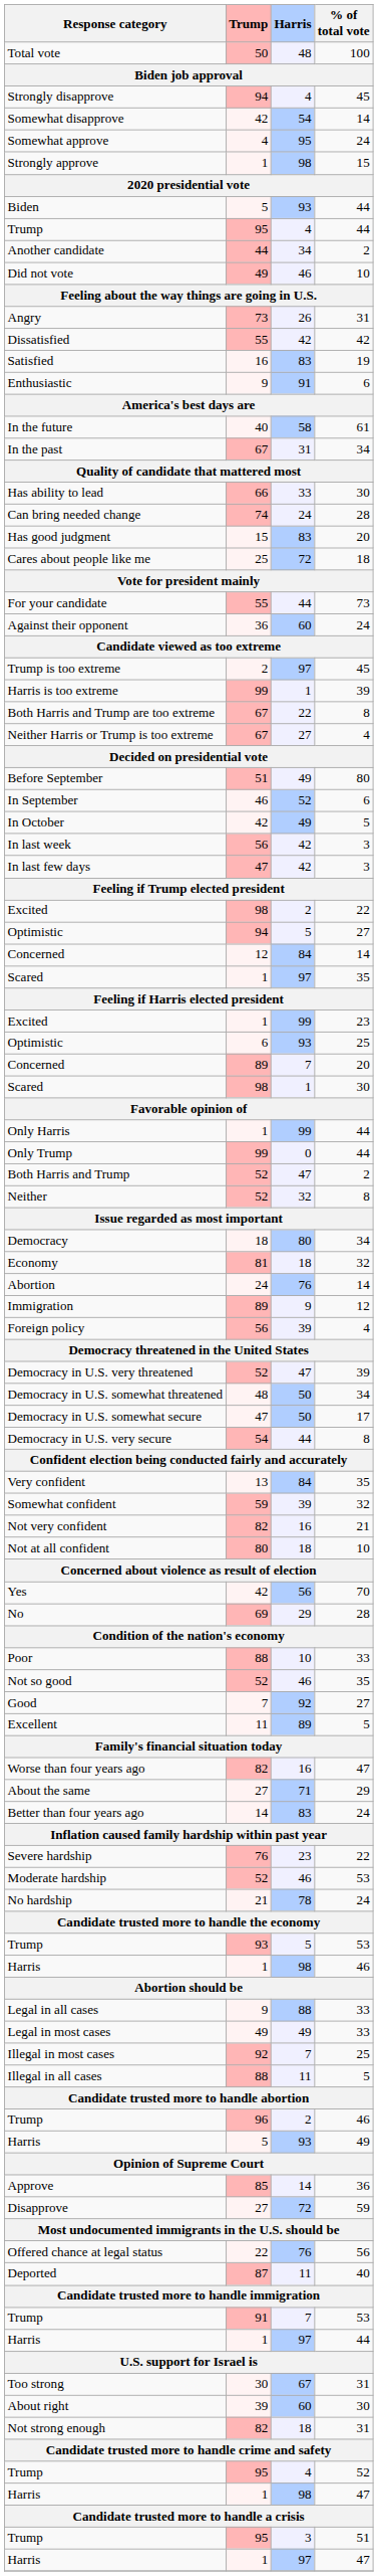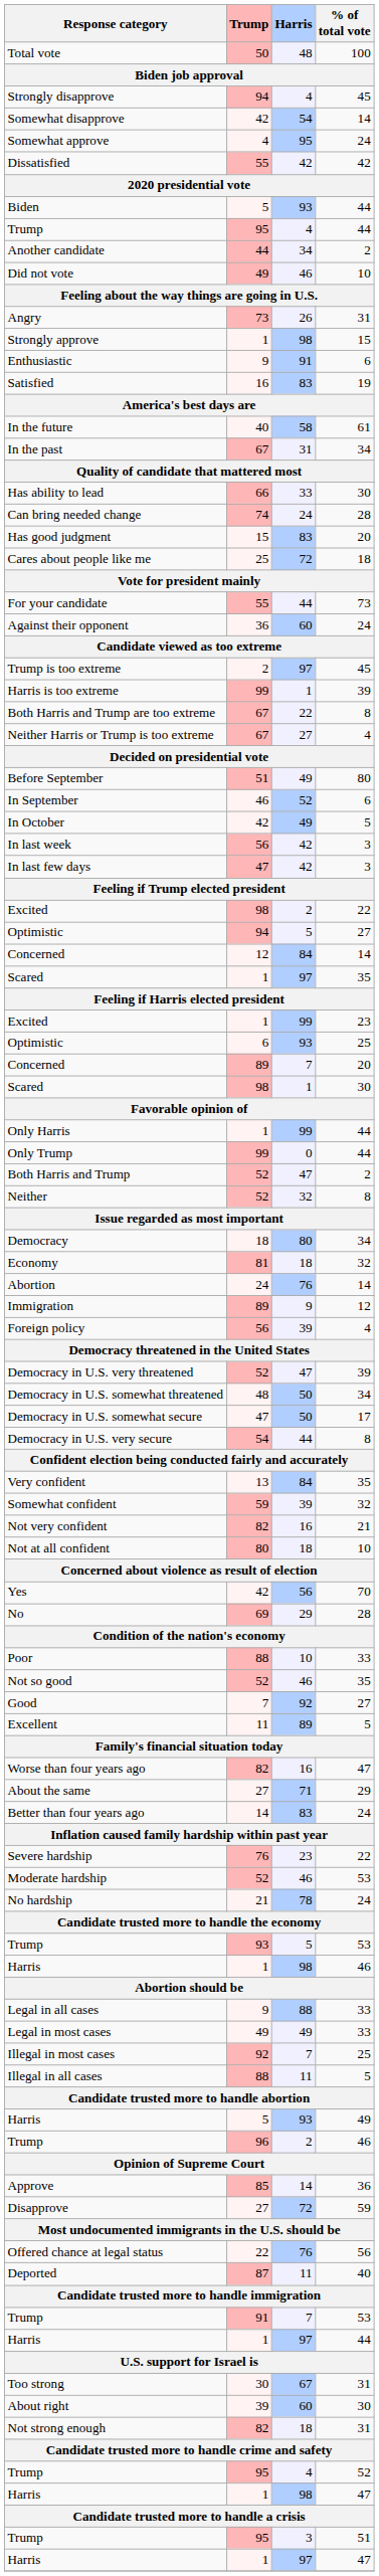 <table class="wikitable mw-collapsible sortable" style="font-size:90%; line-height:1.2">
 <tr>
 <th>Response category</th>
 <th style="background-color:#FFB6B6">Trump</th>
 <th style="color:black;background-color:#B0CEFF">Harris</th>
 <th>% of<br>total vote</th>
 </tr>
 <tr>
 <td>Total vote</td>
 <td style="text-align:right; background:#ffb6b6;">50</td>
 <td style="text-align:right; background:#f0f0ff;">48</td>
 <td style="text-align:right;">100</td>
 </tr>
 <tr>
 <th colspan="4">Biden job approval</th>
 </tr>
 <tr>
 <td>Strongly disapprove</td>
 <td style="text-align:right; background:#ffb6b6;">94</td>
 <td style="text-align:right; background:#f0f0ff;">4</td>
 <td style="text-align:right;">45</td>
 </tr>
 <tr>
 <td>Somewhat disapprove</td>
 <td style="text-align:right; background:#fff3f3;">42</td>
 <td style="text-align:right; background:#b0ceff;">54</td>
 <td style="text-align:right;">14</td>
 </tr>
 <tr>
 <td>Somewhat approve</td>
 <td style="text-align:right; background:#fff3f3;">4</td>
 <td style="text-align:right; background:#b0ceff;">95</td>
 <td style="text-align:right;">24</td>
 </tr>
 <tr>
-<td>Strongly approve</td>
-<td style="text-align:right; background:#fff3f3;">1</td>
-<td style="text-align:right; background:#b0ceff;">98</td>
-<td style="text-align:right;">15</td>
+<td>Dissatisfied</td>
+<td style="text-align:right; background:#ffb6b6;">55</td>
+<td style="text-align:right; background:#f0f0ff;">42</td>
+<td style="text-align:right;">42</td>
 </tr>
 <tr>
 <th colspan="4">2020 presidential vote</th>
 </tr>
 <tr>
 <td>Biden</td>
 <td style="text-align:right; background:#fff3f3;">5</td>
 <td style="text-align:right; background:#b0ceff;">93</td>
 <td style="text-align:right;">44</td>
 </tr>
 <tr>
 <td>Trump</td>
 <td style="text-align:right; background:#ffb6b6;">95</td>
 <td style="text-align:right; background:#f0f0ff;">4</td>
 <td style="text-align:right;">44</td>
 </tr>
 <tr>
 <td>Another candidate</td>
 <td style="text-align:right; background:#ffb6b6;">44</td>
 <td style="text-align:right; background:#f0f0ff;">34</td>
 <td style="text-align:right;">2</td>
 </tr>
 <tr>
 <td>Did not vote</td>
 <td style="text-align:right; background:#ffb6b6;">49</td>
 <td style="text-align:right; background:#f0f0ff;">46</td>
 <td style="text-align:right;">10</td>
 </tr>
 <tr>
 <th colspan="4">Feeling about the way things are going in U.S.</th>
 </tr>
 <tr>
 <td>Angry</td>
 <td style="text-align:right; background:#ffb6b6;">73</td>
 <td style="text-align:right; background:#f0f0ff;">26</td>
 <td style="text-align:right;">31</td>
 </tr>
 <tr>
-<td>Dissatisfied</td>
-<td style="text-align:right; background:#ffb6b6;">55</td>
-<td style="text-align:right; background:#f0f0ff;">42</td>
-<td style="text-align:right;">42</td>
+<td>Strongly approve</td>
+<td style="text-align:right; background:#fff3f3;">1</td>
+<td style="text-align:right; background:#b0ceff;">98</td>
+<td style="text-align:right;">15</td>
+</tr>
+<tr>
+<td>Enthusiastic</td>
+<td style="text-align:right; background:#fff3f3;">9</td>
+<td style="text-align:right; background:#b0ceff;">91</td>
+<td style="text-align:right;">6</td>
 </tr>
 <tr>
 <td>Satisfied</td>
 <td style="text-align:right; background:#fff3f3;">16</td>
 <td style="text-align:right; background:#b0ceff;">83</td>
 <td style="text-align:right;">19</td>
-</tr>
-<tr>
-<td>Enthusiastic</td>
-<td style="text-align:right; background:#fff3f3;">9</td>
-<td style="text-align:right; background:#b0ceff;">91</td>
-<td style="text-align:right;">6</td>
 </tr>
 <tr>
 <th colspan="4">America's best days are</th>
 </tr>
 <tr>
 <td>In the future</td>
 <td style="text-align:right; background:#fff3f3;">40</td>
 <td style="text-align:right; background:#b0ceff;">58</td>
 <td style="text-align:right;">61</td>
 </tr>
 <tr>
 <td>In the past</td>
 <td style="text-align:right; background:#ffb6b6;">67</td>
 <td style="text-align:right; background:#f0f0ff;">31</td>
 <td style="text-align:right;">34</td>
 </tr>
 <tr>
 <th colspan="4">Quality of candidate that mattered most</th>
 </tr>
 <tr>
 <td>Has ability to lead</td>
 <td style="text-align:right; background:#ffb6b6;">66</td>
 <td style="text-align:right; background:#f0f0ff;">33</td>
 <td style="text-align:right;">30</td>
 </tr>
 <tr>
 <td>Can bring needed change</td>
 <td style="text-align:right; background:#ffb6b6;">74</td>
 <td style="text-align:right; background:#f0f0ff;">24</td>
 <td style="text-align:right;">28</td>
 </tr>
 <tr>
 <td>Has good judgment</td>
 <td style="text-align:right; background:#fff3f3;">15</td>
 <td style="text-align:right; background:#b0ceff;">83</td>
 <td style="text-align:right;">20</td>
 </tr>
 <tr>
 <td>Cares about people like me</td>
 <td style="text-align:right; background:#fff3f3;">25</td>
 <td style="text-align:right; background:#b0ceff;">72</td>
 <td style="text-align:right;">18</td>
 </tr>
 <tr>
 <th colspan="4">Vote for president mainly</th>
 </tr>
 <tr>
 <td>For your candidate</td>
 <td style="text-align:right; background:#ffb6b6;">55</td>
 <td style="text-align:right; background:#f0f0ff;">44</td>
 <td style="text-align:right;">73</td>
 </tr>
 <tr>
 <td>Against their opponent</td>
 <td style="text-align:right; background:#fff3f3;">36</td>
 <td style="text-align:right; background:#b0ceff;">60</td>
 <td style="text-align:right;">24</td>
 </tr>
 <tr>
 <th colspan="4">Candidate viewed as too extreme</th>
 </tr>
 <tr>
 <td>Trump is too extreme</td>
 <td style="text-align:right; background:#fff3f3;">2</td>
 <td style="text-align:right; background:#b0ceff;">97</td>
 <td style="text-align:right;">45</td>
 </tr>
 <tr>
 <td>Harris is too extreme</td>
 <td style="text-align:right; background:#ffb6b6;">99</td>
 <td style="text-align:right; background:#f0f0ff;">1</td>
 <td style="text-align:right;">39</td>
 </tr>
 <tr>
 <td>Both Harris and Trump are too extreme</td>
 <td style="text-align:right; background:#ffb6b6;">67</td>
 <td style="text-align:right; background:#f0f0ff;">22</td>
 <td style="text-align:right;">8</td>
 </tr>
 <tr>
 <td>Neither Harris or Trump is too extreme</td>
 <td style="text-align:right; background:#ffb6b6;">67</td>
 <td style="text-align:right; background:#f0f0ff;">27</td>
 <td style="text-align:right;">4</td>
 </tr>
 <tr>
 <th colspan="4">Decided on presidential vote</th>
 </tr>
 <tr>
 <td>Before September</td>
 <td style="text-align:right; background:#ffb6b6;">51</td>
 <td style="text-align:right; background:#f0f0ff;">49</td>
 <td style="text-align:right;">80</td>
 </tr>
 <tr>
 <td>In September</td>
 <td style="text-align:right; background:#fff3f3;">46</td>
 <td style="text-align:right; background:#b0ceff;">52</td>
 <td style="text-align:right;">6</td>
 </tr>
 <tr>
 <td>In October</td>
 <td style="text-align:right; background:#fff3f3;">42</td>
 <td style="text-align:right; background:#b0ceff;">49</td>
 <td style="text-align:right;">5</td>
 </tr>
 <tr>
 <td>In last week</td>
 <td style="text-align:right; background:#ffb6b6;">56</td>
 <td style="text-align:right; background:#f0f0ff;">42</td>
 <td style="text-align:right;">3</td>
 </tr>
 <tr>
 <td>In last few days</td>
 <td style="text-align:right; background:#ffb6b6;">47</td>
 <td style="text-align:right; background:#f0f0ff;">42</td>
 <td style="text-align:right;">3</td>
 </tr>
 <tr>
 <th colspan="4">Feeling if Trump elected president</th>
 </tr>
 <tr>
 <td>Excited</td>
 <td style="text-align:right; background:#ffb6b6;">98</td>
 <td style="text-align:right; background:#f0f0ff;">2</td>
 <td style="text-align:right;">22</td>
 </tr>
 <tr>
 <td>Optimistic</td>
 <td style="text-align:right; background:#ffb6b6;">94</td>
 <td style="text-align:right; background:#f0f0ff;">5</td>
 <td style="text-align:right;">27</td>
 </tr>
 <tr>
 <td>Concerned</td>
 <td style="text-align:right; background:#fff3f3;">12</td>
 <td style="text-align:right; background:#b0ceff;">84</td>
 <td style="text-align:right;">14</td>
 </tr>
 <tr>
 <td>Scared</td>
 <td style="text-align:right; background:#fff3f3;">1</td>
 <td style="text-align:right; background:#b0ceff;">97</td>
 <td style="text-align:right;">35</td>
 </tr>
 <tr>
 <th colspan="4">Feeling if Harris elected president</th>
 </tr>
 <tr>
 <td>Excited</td>
 <td style="text-align:right; background:#fff3f3;">1</td>
 <td style="text-align:right; background:#b0ceff;">99</td>
 <td style="text-align:right;">23</td>
 </tr>
 <tr>
 <td>Optimistic</td>
 <td style="text-align:right; background:#fff3f3;">6</td>
 <td style="text-align:right; background:#b0ceff;">93</td>
 <td style="text-align:right;">25</td>
 </tr>
 <tr>
 <td>Concerned</td>
 <td style="text-align:right; background:#ffb6b6;">89</td>
 <td style="text-align:right; background:#f0f0ff;">7</td>
 <td style="text-align:right;">20</td>
 </tr>
 <tr>
 <td>Scared</td>
 <td style="text-align:right; background:#ffb6b6;">98</td>
 <td style="text-align:right; background:#f0f0ff;">1</td>
 <td style="text-align:right;">30</td>
 </tr>
 <tr>
 <th colspan="4">Favorable opinion of</th>
 </tr>
 <tr>
 <td>Only Harris</td>
 <td style="text-align:right; background:#fff3f3;">1</td>
 <td style="text-align:right; background:#b0ceff;">99</td>
 <td style="text-align:right;">44</td>
 </tr>
 <tr>
 <td>Only Trump</td>
 <td style="text-align:right; background:#ffb6b6;">99</td>
 <td style="text-align:right; background:#f0f0ff;">0</td>
 <td style="text-align:right;">44</td>
 </tr>
 <tr>
 <td>Both Harris and Trump</td>
 <td style="text-align:right; background:#ffb6b6;">52</td>
 <td style="text-align:right; background:#f0f0ff;">47</td>
 <td style="text-align:right;">2</td>
 </tr>
 <tr>
 <td>Neither</td>
 <td style="text-align:right; background:#ffb6b6;">52</td>
 <td style="text-align:right; background:#f0f0ff;">32</td>
 <td style="text-align:right;">8</td>
 </tr>
 <tr>
 <th colspan="4">Issue regarded as most important</th>
 </tr>
 <tr>
 <td>Democracy</td>
 <td style="text-align:right; background:#fff3f3;">18</td>
 <td style="text-align:right; background:#b0ceff;">80</td>
 <td style="text-align:right;">34</td>
 </tr>
 <tr>
 <td>Economy</td>
 <td style="text-align:right; background:#ffb6b6;">81</td>
 <td style="text-align:right; background:#f0f0ff;">18</td>
 <td style="text-align:right;">32</td>
 </tr>
 <tr>
 <td>Abortion</td>
 <td style="text-align:right; background:#fff3f3;">24</td>
 <td style="text-align:right; background:#b0ceff;">76</td>
 <td style="text-align:right;">14</td>
 </tr>
 <tr>
 <td>Immigration</td>
 <td style="text-align:right; background:#ffb6b6;">89</td>
 <td style="text-align:right; background:#f0f0ff;">9</td>
 <td style="text-align:right;">12</td>
 </tr>
 <tr>
 <td>Foreign policy</td>
 <td style="text-align:right; background:#ffb6b6;">56</td>
 <td style="text-align:right; background:#f0f0ff;">39</td>
 <td style="text-align:right;">4</td>
 </tr>
 <tr>
 <th colspan="4">Democracy threatened in the United States</th>
 </tr>
 <tr>
 <td>Democracy in U.S. very threatened</td>
 <td style="text-align:right; background:#ffb6b6;">52</td>
 <td style="text-align:right; background:#f0f0ff;">47</td>
 <td style="text-align:right;">39</td>
 </tr>
 <tr>
 <td>Democracy in U.S. somewhat threatened</td>
 <td style="text-align:right; background:#fff3f3;">48</td>
 <td style="text-align:right; background:#b0ceff;">50</td>
 <td style="text-align:right;">34</td>
 </tr>
 <tr>
 <td>Democracy in U.S. somewhat secure</td>
 <td style="text-align:right; background:#fff3f3;">47</td>
 <td style="text-align:right; background:#b0ceff;">50</td>
 <td style="text-align:right;">17</td>
 </tr>
 <tr>
 <td>Democracy in U.S. very secure</td>
 <td style="text-align:right; background:#ffb6b6;">54</td>
 <td style="text-align:right; background:#f0f0ff;">44</td>
 <td style="text-align:right;">8</td>
 </tr>
 <tr>
 <th colspan="4">Confident election being conducted fairly and accurately</th>
 </tr>
 <tr>
 <td>Very confident</td>
 <td style="text-align:right; background:#fff3f3;">13</td>
 <td style="text-align:right; background:#b0ceff;">84</td>
 <td style="text-align:right;">35</td>
 </tr>
 <tr>
 <td>Somewhat confident</td>
 <td style="text-align:right; background:#ffb6b6;">59</td>
 <td style="text-align:right; background:#f0f0ff;">39</td>
 <td style="text-align:right;">32</td>
 </tr>
 <tr>
 <td>Not very confident</td>
 <td style="text-align:right; background:#ffb6b6;">82</td>
 <td style="text-align:right; background:#f0f0ff;">16</td>
 <td style="text-align:right;">21</td>
 </tr>
 <tr>
 <td>Not at all confident</td>
 <td style="text-align:right; background:#ffb6b6;">80</td>
 <td style="text-align:right; background:#f0f0ff;">18</td>
 <td style="text-align:right;">10</td>
 </tr>
 <tr>
 <th colspan="4">Concerned about violence as result of election</th>
 </tr>
 <tr>
 <td>Yes</td>
 <td style="text-align:right; background:#fff3f3;">42</td>
 <td style="text-align:right; background:#b0ceff;">56</td>
 <td style="text-align:right;">70</td>
 </tr>
 <tr>
 <td>No</td>
 <td style="text-align:right; background:#ffb6b6;">69</td>
 <td style="text-align:right; background:#f0f0ff;">29</td>
 <td style="text-align:right;">28</td>
 </tr>
 <tr>
 <th colspan="4">Condition of the nation's economy</th>
 </tr>
 <tr>
 <td>Poor</td>
 <td style="text-align:right; background:#ffb6b6;">88</td>
 <td style="text-align:right; background:#f0f0ff;">10</td>
 <td style="text-align:right;">33</td>
 </tr>
 <tr>
 <td>Not so good</td>
 <td style="text-align:right; background:#ffb6b6;">52</td>
 <td style="text-align:right; background:#f0f0ff;">46</td>
 <td style="text-align:right;">35</td>
 </tr>
 <tr>
 <td>Good</td>
 <td style="text-align:right; background:#fff3f3;">7</td>
 <td style="text-align:right; background:#b0ceff;">92</td>
 <td style="text-align:right;">27</td>
 </tr>
 <tr>
 <td>Excellent</td>
 <td style="text-align:right; background:#fff3f3;">11</td>
 <td style="text-align:right; background:#b0ceff;">89</td>
 <td style="text-align:right;">5</td>
 </tr>
 <tr>
 <th colspan="4">Family's financial situation today</th>
 </tr>
 <tr>
 <td>Worse than four years ago</td>
 <td style="text-align:right; background:#ffb6b6;">82</td>
 <td style="text-align:right; background:#f0f0ff;">16</td>
 <td style="text-align:right;">47</td>
 </tr>
 <tr>
 <td>About the same</td>
 <td style="text-align:right; background:#fff3f3;">27</td>
 <td style="text-align:right; background:#b0ceff;">71</td>
 <td style="text-align:right;">29</td>
 </tr>
 <tr>
 <td>Better than four years ago</td>
 <td style="text-align:right; background:#fff3f3;">14</td>
 <td style="text-align:right; background:#b0ceff;">83</td>
 <td style="text-align:right;">24</td>
 </tr>
 <tr>
 <th colspan="4">Inflation caused family hardship within past year</th>
 </tr>
 <tr>
 <td>Severe hardship</td>
 <td style="text-align:right; background:#ffb6b6;">76</td>
 <td style="text-align:right; background:#f0f0ff;">23</td>
 <td style="text-align:right;">22</td>
 </tr>
 <tr>
 <td>Moderate hardship</td>
 <td style="text-align:right; background:#ffb6b6;">52</td>
 <td style="text-align:right; background:#f0f0ff;">46</td>
 <td style="text-align:right;">53</td>
 </tr>
 <tr>
 <td>No hardship</td>
 <td style="text-align:right; background:#fff3f3;">21</td>
 <td style="text-align:right; background:#b0ceff;">78</td>
 <td style="text-align:right;">24</td>
 </tr>
 <tr>
 <th colspan="4">Candidate trusted more to handle the economy</th>
 </tr>
 <tr>
 <td>Trump</td>
 <td style="text-align:right; background:#ffb6b6;">93</td>
 <td style="text-align:right; background:#f0f0ff;">5</td>
 <td style="text-align:right;">53</td>
 </tr>
 <tr>
 <td>Harris</td>
 <td style="text-align:right; background:#fff3f3;">1</td>
 <td style="text-align:right; background:#b0ceff;">98</td>
 <td style="text-align:right;">46</td>
 </tr>
 <tr>
 <th colspan="4">Abortion should be</th>
 </tr>
 <tr>
 <td>Legal in all cases</td>
 <td style="text-align:right; background:#fff3f3;">9</td>
 <td style="text-align:right; background:#b0ceff;">88</td>
 <td style="text-align:right;">33</td>
 </tr>
 <tr>
 <td>Legal in most cases</td>
 <td style="text-align:right; background:#fff3f3;">49</td>
 <td style="text-align:right; background:#f0f0ff;">49</td>
 <td style="text-align:right;">33</td>
 </tr>
 <tr>
 <td>Illegal in most cases</td>
 <td style="text-align:right; background:#ffb6b6;">92</td>
 <td style="text-align:right; background:#f0f0ff;">7</td>
 <td style="text-align:right;">25</td>
 </tr>
 <tr>
 <td>Illegal in all cases</td>
 <td style="text-align:right; background:#ffb6b6;">88</td>
 <td style="text-align:right; background:#f0f0ff;">11</td>
 <td style="text-align:right;">5</td>
 </tr>
 <tr>
 <th colspan="4">Candidate trusted more to handle abortion</th>
 </tr>
 <tr>
+<td>Harris</td>
+<td style="text-align:right; background:#fff3f3;">5</td>
+<td style="text-align:right; background:#b0ceff;">93</td>
+<td style="text-align:right;">49</td>
+</tr>
+<tr>
 <td>Trump</td>
 <td style="text-align:right; background:#ffb6b6;">96</td>
 <td style="text-align:right; background:#f0f0ff;">2</td>
 <td style="text-align:right;">46</td>
-</tr>
-<tr>
-<td>Harris</td>
-<td style="text-align:right; background:#fff3f3;">5</td>
-<td style="text-align:right; background:#b0ceff;">93</td>
-<td style="text-align:right;">49</td>
 </tr>
 <tr>
 <th colspan="4">Opinion of Supreme Court</th>
 </tr>
 <tr>
 <td>Approve</td>
 <td style="text-align:right; background:#ffb6b6;">85</td>
 <td style="text-align:right; background:#f0f0ff;">14</td>
 <td style="text-align:right;">36</td>
 </tr>
 <tr>
 <td>Disapprove</td>
 <td style="text-align:right; background:#fff3f3;">27</td>
 <td style="text-align:right; background:#b0ceff;">72</td>
 <td style="text-align:right;">59</td>
 </tr>
 <tr>
 <th colspan="4">Most undocumented immigrants in the U.S. should be</th>
 </tr>
 <tr>
 <td>Offered chance at legal status</td>
 <td style="text-align:right; background:#fff3f3;">22</td>
 <td style="text-align:right; background:#b0ceff;">76</td>
 <td style="text-align:right;">56</td>
 </tr>
 <tr>
 <td>Deported</td>
 <td style="text-align:right; background:#ffb6b6;">87</td>
 <td style="text-align:right; background:#f0f0ff;">11</td>
 <td style="text-align:right;">40</td>
 </tr>
 <tr>
 <th colspan="4">Candidate trusted more to handle immigration</th>
 </tr>
 <tr>
 <td>Trump</td>
 <td style="text-align:right; background:#ffb6b6;">91</td>
 <td style="text-align:right; background:#f0f0ff;">7</td>
 <td style="text-align:right;">53</td>
 </tr>
 <tr>
 <td>Harris</td>
 <td style="text-align:right; background:#fff3f3;">1</td>
 <td style="text-align:right; background:#b0ceff;">97</td>
 <td style="text-align:right;">44</td>
 </tr>
 <tr>
 <th colspan="4">U.S. support for Israel is</th>
 </tr>
 <tr>
 <td>Too strong</td>
 <td style="text-align:right; background:#fff3f3;">30</td>
 <td style="text-align:right; background:#b0ceff;">67</td>
 <td style="text-align:right;">31</td>
 </tr>
 <tr>
 <td>About right</td>
 <td style="text-align:right; background:#fff3f3;">39</td>
 <td style="text-align:right; background:#b0ceff;">60</td>
 <td style="text-align:right;">30</td>
 </tr>
 <tr>
 <td>Not strong enough</td>
 <td style="text-align:right; background:#ffb6b6;">82</td>
 <td style="text-align:right; background:#f0f0ff;">18</td>
 <td style="text-align:right;">31</td>
 </tr>
 <tr>
 <th colspan="4">Candidate trusted more to handle crime and safety</th>
 </tr>
 <tr>
 <td>Trump</td>
 <td style="text-align:right; background:#ffb6b6;">95</td>
 <td style="text-align:right; background:#f0f0ff;">4</td>
 <td style="text-align:right;">52</td>
 </tr>
 <tr>
 <td>Harris</td>
 <td style="text-align:right; background:#fff3f3;">1</td>
 <td style="text-align:right; background:#b0ceff;">98</td>
 <td style="text-align:right;">47</td>
 </tr>
 <tr>
 <th colspan="4">Candidate trusted more to handle a crisis</th>
 </tr>
 <tr>
 <td>Trump</td>
 <td style="text-align:right; background:#ffb6b6;">95</td>
 <td style="text-align:right; background:#f0f0ff;">3</td>
 <td style="text-align:right;">51</td>
 </tr>
 <tr>
 <td>Harris</td>
 <td style="text-align:right; background:#fff3f3;">1</td>
 <td style="text-align:right; background:#b0ceff;">97</td>
 <td style="text-align:right;">47</td>
 </tr>
 <tr>
 </tr>
 </table>
